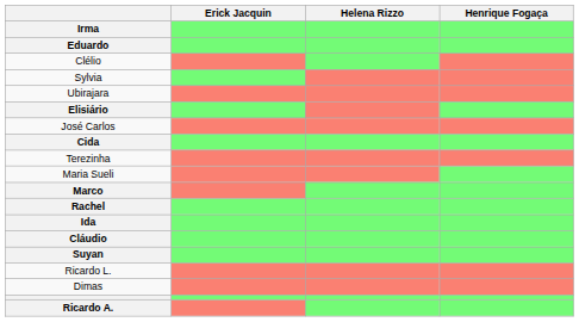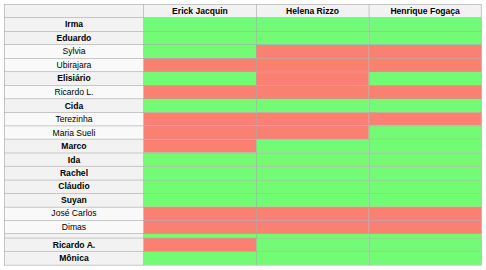 <table class="wikitable sortable" style="text-align:center; font-size:85%; width:60%;">
 <tr>
 <th width="150px"></th>
 <th width="120px">Erick Jacquin</th>
 <th width="120px">Helena Rizzo</th>
 <th width="120px">Henrique Fogaça</th>
 </tr>
 <tr>
 <th>Irma</th>
 <td bgcolor="#73fb76"></td>
 <td bgcolor="#73fb76"></td>
 <td bgcolor="#73fb76"></td>
 </tr>
 <tr>
 <th>Eduardo</th>
 <td bgcolor="#73fb76"></td>
 <td bgcolor="#73fb76"></td>
 <td bgcolor="#73fb76"></td>
 </tr>
 <tr>
-<td>Clélio</td>
-<td bgcolor="#fa8072"></td>
-<td bgcolor="#73fb76"></td>
-<td bgcolor="#fa8072"></td>
-</tr>
-<tr>
 <td>Sylvia</td>
 <td bgcolor="#73fb76"></td>
 <td bgcolor="#fa8072"></td>
 <td bgcolor="#fa8072"></td>
 </tr>
 <tr>
 <td>Ubirajara</td>
 <td bgcolor="#fa8072"></td>
 <td bgcolor="#fa8072"></td>
 <td bgcolor="#fa8072"></td>
 </tr>
 <tr>
 <th>Elisiário</th>
 <td bgcolor="#73fb76"></td>
 <td bgcolor="#fa8072"></td>
 <td bgcolor="#73fb76"></td>
 </tr>
 <tr>
-<td>José Carlos</td>
+<td>Ricardo L.</td>
 <td bgcolor="#fa8072"></td>
 <td bgcolor="#fa8072"></td>
 <td bgcolor="#fa8072"></td>
 </tr>
 <tr>
 <th>Cida</th>
 <td bgcolor="#73fb76"></td>
 <td bgcolor="#73fb76"></td>
 <td bgcolor="#73fb76"></td>
 </tr>
 <tr>
 <td>Terezinha</td>
 <td bgcolor="#fa8072"></td>
 <td bgcolor="#fa8072"></td>
 <td bgcolor="#fa8072"></td>
 </tr>
 <tr>
 <td>Maria Sueli</td>
 <td bgcolor="#fa8072"></td>
 <td bgcolor="#fa8072"></td>
 <td bgcolor="#73fb76"></td>
 </tr>
 <tr>
 <th>Marco</th>
 <td bgcolor="#fa8072"></td>
 <td bgcolor="#73fb76"></td>
 <td bgcolor="#73fb76"></td>
 </tr>
 <tr>
-<th>Rachel</th>
+<th>Ida</th>
 <td bgcolor="#73fb76"></td>
 <td bgcolor="#73fb76"></td>
 <td bgcolor="#73fb76"></td>
 </tr>
 <tr>
-<th>Ida</th>
+<th>Rachel</th>
 <td bgcolor="#73fb76"></td>
 <td bgcolor="#73fb76"></td>
 <td bgcolor="#73fb76"></td>
 </tr>
 <tr>
 <th>Cláudio</th>
 <td bgcolor="#73fb76"></td>
 <td bgcolor="#73fb76"></td>
 <td bgcolor="#73fb76"></td>
 </tr>
 <tr>
 <th>Suyan</th>
 <td bgcolor="#73fb76"></td>
 <td bgcolor="#73fb76"></td>
 <td bgcolor="#73fb76"></td>
 </tr>
 <tr>
-<td>Ricardo L.</td>
+<td>José Carlos</td>
 <td bgcolor="#fa8072"></td>
 <td bgcolor="#fa8072"></td>
 <td bgcolor="#fa8072"></td>
 </tr>
 <tr>
 <td>Dimas</td>
 <td bgcolor="#fa8072"></td>
 <td bgcolor="#fa8072"></td>
 <td bgcolor="#fa8072"></td>
 </tr>
 <tr>
 <th></th>
 <td bgcolor="#73fb76"></td>
 <td bgcolor="#73fb76"></td>
 <td bgcolor="#73fb76"></td>
 </tr>
 <tr>
 <th>Ricardo A.</th>
 <td bgcolor="#fa8072"></td>
 <td bgcolor="#73fb76"></td>
 <td bgcolor="#73fb76"></td>
 </tr>
+<tr>
+<th>Mônica</th>
+<td bgcolor="#73fb76"></td>
+<td bgcolor="#73fb76"></td>
+<td bgcolor="#73fb76"></td>
+</tr>
 </table>
